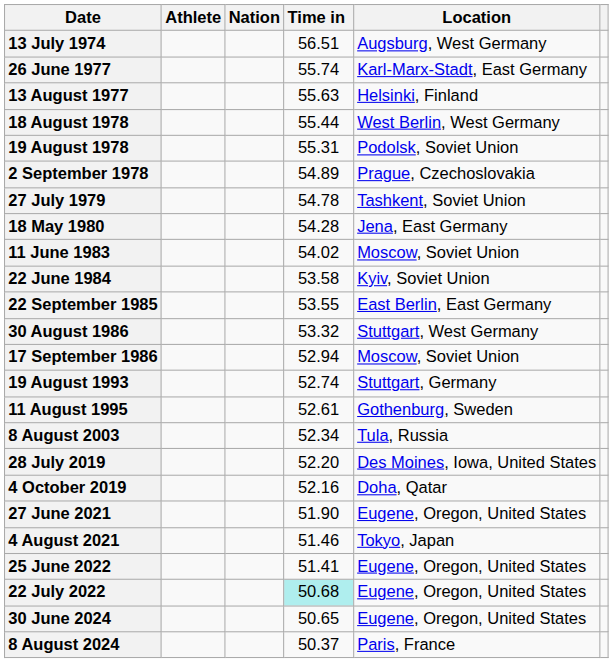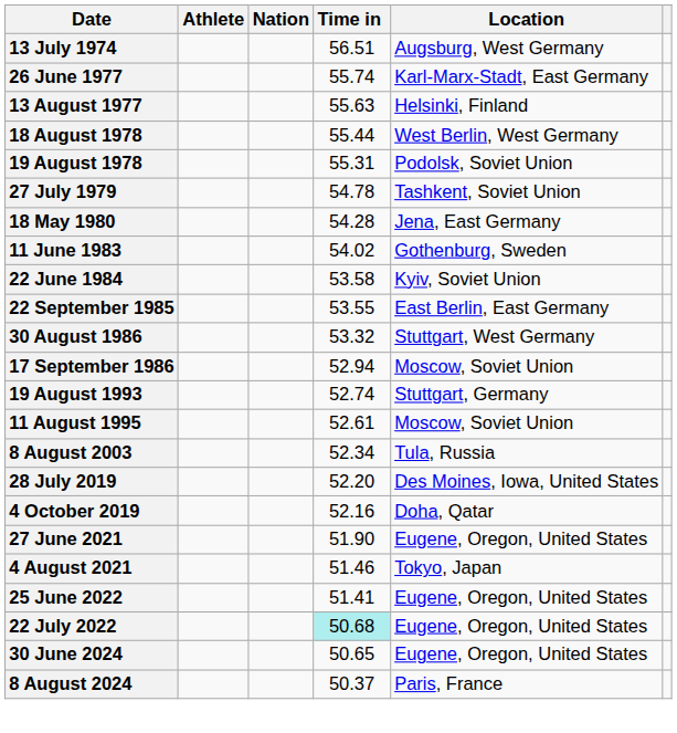 <table class="wikitable sortable" style="text-align:left">
 <tr>
 <th scope="col">Date</th>
 <th scope="col">Athlete</th>
 <th scope="col">Nation</th>
 <th scope="col">Time in </th>
 <th scope="col">Location</th>
 <th scope="col" class="unsortable"></th>
 </tr>
 <tr>
 <th scope="row" style="text-align:left">13 July 1974</th>
 <td></td>
 <td></td>
 <td style="text-align:center">56.51</td>
 <td><a href='#'>Augsburg</a>, West Germany</td>
 <td></td>
 </tr>
 <tr>
 <th scope="row" style="text-align:left">26 June 1977</th>
 <td></td>
 <td></td>
 <td style="text-align:center">55.74</td>
 <td><a href='#'>Karl-Marx-Stadt</a>, East Germany</td>
 <td></td>
 </tr>
 <tr>
 <th scope="row" style="text-align:left">13 August 1977</th>
 <td></td>
 <td></td>
 <td style="text-align:center">55.63</td>
 <td><a href='#'>Helsinki</a>, Finland</td>
 <td></td>
 </tr>
 <tr>
 <th scope="row" style="text-align:left">18 August 1978</th>
 <td></td>
 <td></td>
 <td style="text-align:center">55.44</td>
 <td><a href='#'>West Berlin</a>, West Germany</td>
 <td></td>
 </tr>
 <tr>
 <th scope="row" style="text-align:left">19 August 1978</th>
 <td></td>
 <td></td>
 <td style="text-align:center">55.31</td>
 <td><a href='#'>Podolsk</a>, Soviet Union</td>
 <td></td>
 </tr>
 <tr>
-<th scope="row" style="text-align:left">2 September 1978</th>
-<td></td>
-<td></td>
-<td style="text-align:center">54.89</td>
-<td><a href='#'>Prague</a>, Czechoslovakia</td>
-<td></td>
-</tr>
-<tr>
 <th scope="row" style="text-align:left">27 July 1979</th>
 <td></td>
 <td></td>
 <td style="text-align:center">54.78</td>
 <td><a href='#'>Tashkent</a>, Soviet Union</td>
 <td></td>
 </tr>
 <tr>
 <th scope="row" style="text-align:left">18 May 1980</th>
 <td></td>
 <td></td>
 <td style="text-align:center">54.28</td>
 <td><a href='#'>Jena</a>, East Germany</td>
 <td></td>
 </tr>
 <tr>
 <th scope="row" style="text-align:left">11 June 1983</th>
 <td></td>
 <td></td>
 <td style="text-align:center">54.02</td>
-<td><a href='#'>Moscow</a>, Soviet Union</td>
+<td><a href='#'>Gothenburg</a>, Sweden</td>
 <td></td>
 </tr>
 <tr>
 <th scope="row" style="text-align:left">22 June 1984</th>
 <td></td>
 <td></td>
 <td style="text-align:center">53.58</td>
 <td><a href='#'>Kyiv</a>, Soviet Union</td>
 <td></td>
 </tr>
 <tr>
 <th scope="row" style="text-align:left">22 September 1985</th>
 <td></td>
 <td></td>
 <td style="text-align:center">53.55</td>
 <td><a href='#'>East Berlin</a>, East Germany</td>
 <td></td>
 </tr>
 <tr>
 <th scope="row" style="text-align:left">30 August 1986</th>
 <td></td>
 <td></td>
 <td style="text-align:center">53.32</td>
 <td><a href='#'>Stuttgart</a>, West Germany</td>
 <td></td>
 </tr>
 <tr>
 <th scope="row">17 September 1986</th>
 <td></td>
 <td></td>
 <td style="text-align:center">52.94</td>
 <td><a href='#'>Moscow</a>, Soviet Union</td>
 <td></td>
 </tr>
 <tr>
 <th scope="row" style="text-align:left">19 August 1993</th>
 <td></td>
 <td></td>
 <td style="text-align:center">52.74</td>
 <td><a href='#'>Stuttgart</a>, Germany</td>
 <td></td>
 </tr>
 <tr>
 <th scope="row" style="text-align:left">11 August 1995</th>
 <td></td>
 <td></td>
 <td style="text-align:center">52.61</td>
-<td><a href='#'>Gothenburg</a>, Sweden</td>
+<td><a href='#'>Moscow</a>, Soviet Union</td>
 <td></td>
 </tr>
 <tr>
 <th scope="row" style="text-align:left">8 August 2003</th>
 <td></td>
 <td></td>
 <td style="text-align:center">52.34</td>
 <td><a href='#'>Tula</a>, Russia</td>
 <td></td>
 </tr>
 <tr>
 <th scope="row" style="text-align:left">28 July 2019</th>
 <td></td>
 <td></td>
 <td style="text-align:center">52.20</td>
 <td><a href='#'>Des Moines</a>, Iowa, United States</td>
 <td></td>
 </tr>
 <tr>
 <th scope="row" style="text-align:left">4 October 2019</th>
 <td></td>
 <td></td>
 <td style="text-align:center">52.16</td>
 <td><a href='#'>Doha</a>, Qatar</td>
 <td></td>
 </tr>
 <tr>
 <th scope="row" style="text-align:left">27 June 2021</th>
 <td></td>
 <td></td>
 <td style="text-align:center">51.90</td>
 <td><a href='#'>Eugene</a>, Oregon, United States</td>
 <td></td>
 </tr>
 <tr>
 <th scope="row" style="text-align:left">4 August 2021</th>
 <td></td>
 <td></td>
 <td style="text-align:center">51.46</td>
 <td><a href='#'>Tokyo</a>, Japan</td>
 <td></td>
 </tr>
 <tr>
 <th scope="row" style="text-align:left">25 June 2022</th>
 <td></td>
 <td></td>
 <td style="text-align:center">51.41</td>
 <td><a href='#'>Eugene</a>, Oregon, United States</td>
 <td></td>
 </tr>
 <tr>
 <th scope="row" style="text-align:left">22 July 2022</th>
 <td></td>
 <td></td>
 <td style="background: paleturquoise; text-align:center">50.68</td>
 <td><a href='#'>Eugene</a>, Oregon, United States</td>
 <td></td>
 </tr>
 <tr>
 <th scope="row" style="text-align:left">30 June 2024</th>
 <td></td>
 <td></td>
 <td style="text-align:center">50.65</td>
 <td><a href='#'>Eugene</a>, Oregon, United States</td>
 <td></td>
 </tr>
 <tr>
 <th scope="row" style="text-align:left">8 August 2024</th>
 <td></td>
 <td></td>
 <td style="text-align:center">50.37</td>
 <td><a href='#'>Paris</a>, France</td>
 <td></td>
 </tr>
 </table>
